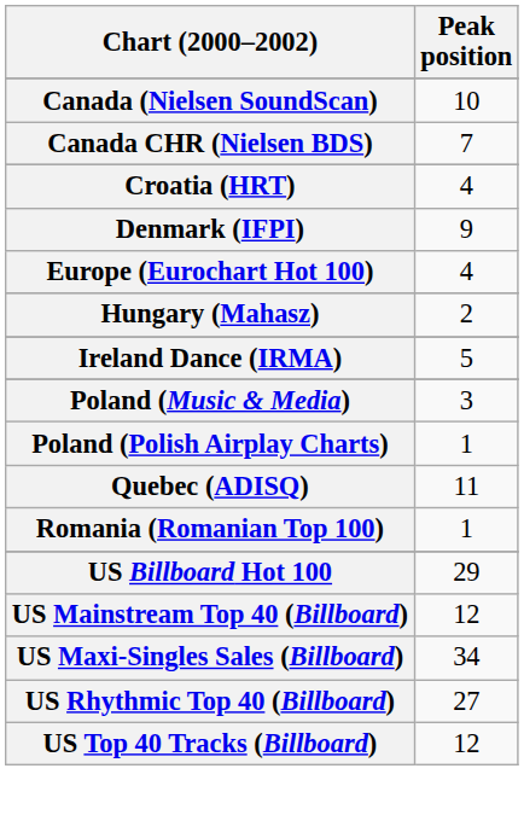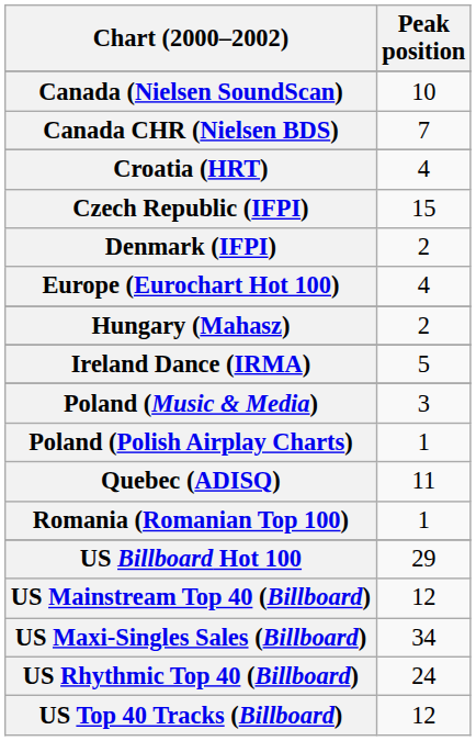 <table class="wikitable sortable plainrowheaders" style="text-align:center">
 <tr>
 <th>Chart (2000–2002)</th>
 <th>Peak<br>position</th>
 </tr>
 <tr>
 </tr>
 <tr>
 </tr>
 <tr>
 </tr>
 <tr>
 </tr>
 <tr>
 </tr>
 <tr>
 <th scope="row">Canada (<a href='#'>Nielsen SoundScan</a>)</th>
 <td>10</td>
 </tr>
 <tr>
 <th scope="row">Canada CHR (<a href='#'>Nielsen BDS</a>)</th>
 <td>7</td>
 </tr>
 <tr>
 </tr>
 <tr>
 <th scope="row">Croatia (<a href='#'>HRT</a>)</th>
 <td>4</td>
 </tr>
 <tr>
+<th scope="row">Czech Republic (<a href='#'>IFPI</a>)</th>
+<td>15</td>
+</tr>
+<tr>
 <th scope="row">Denmark (<a href='#'>IFPI</a>)</th>
-<td>9</td>
+<td>2</td>
 </tr>
 <tr>
 <th scope="row">Europe (<a href='#'>Eurochart Hot 100</a>)</th>
 <td>4</td>
 </tr>
 <tr>
 </tr>
 <tr>
 </tr>
 <tr>
 </tr>
 <tr>
 <th scope="row">Hungary (<a href='#'>Mahasz</a>)</th>
 <td>2</td>
 </tr>
 <tr>
 </tr>
 <tr>
 <th scope="row">Ireland Dance (<a href='#'>IRMA</a>)</th>
 <td>5</td>
 </tr>
 <tr>
 </tr>
 <tr>
 </tr>
 <tr>
 </tr>
 <tr>
 <th scope="row">Poland (<em><a href='#'>Music & Media</a></em>)</th>
 <td>3</td>
 </tr>
 <tr>
 <th scope="row">Poland (<a href='#'>Polish Airplay Charts</a>)</th>
 <td>1</td>
 </tr>
 <tr>
 <th scope="row">Quebec (<a href='#'>ADISQ</a>)</th>
 <td align="center">11</td>
 </tr>
 <tr>
 <th scope="row">Romania (<a href='#'>Romanian Top 100</a>)</th>
 <td>1</td>
 </tr>
 <tr>
 </tr>
 <tr>
 </tr>
 <tr>
 </tr>
 <tr>
 </tr>
 <tr>
 <th scope="row">US <a href='#'><em>Billboard</em> Hot 100</a></th>
 <td>29</td>
 </tr>
 <tr>
 <th scope="row">US <a href='#'>Mainstream Top 40</a> (<em><a href='#'>Billboard</a></em>)</th>
 <td>12</td>
 </tr>
 <tr>
 <th scope="row">US <a href='#'>Maxi-Singles Sales</a> (<em><a href='#'>Billboard</a></em>)</th>
 <td>34</td>
 </tr>
 <tr>
 <th scope="row">US <a href='#'>Rhythmic Top 40</a> (<em><a href='#'>Billboard</a></em>)</th>
-<td>27</td>
+<td>24</td>
 </tr>
 <tr>
 <th scope="row">US <a href='#'>Top 40 Tracks</a> (<em><a href='#'>Billboard</a></em>)</th>
 <td>12</td>
 </tr>
 </table>
